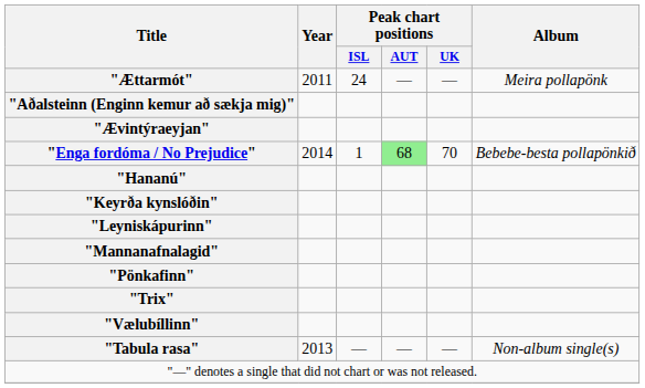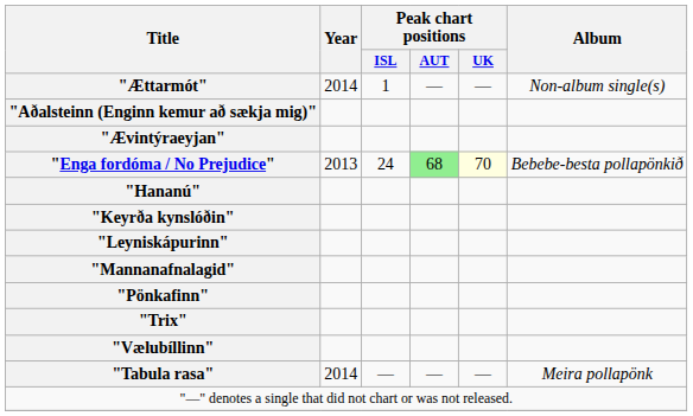 <table class="wikitable plainrowheaders" style="text-align:center;">
 <tr>
 <th scope="col" rowspan="2">Title</th>
 <th scope="col" rowspan="2">Year</th>
 <th scope="col" colspan="3">Peak chart positions</th>
 <th scope="col" rowspan="2">Album</th>
 </tr>
 <tr>
 <th scope="col" style="width:3em;font-size:85%;"><a href='#'>ISL</a></th>
 <th scope="col" style="width:3em;font-size:85%;"><a href='#'>AUT</a><br></th>
 <th scope="col" style="width:3em;font-size:85%;"><a href='#'>UK</a><br></th>
 </tr>
 <tr>
 <th scope="row">"Ættarmót"</th>
-<td>2011</td>
-<td>24</td>
+<td>2014</td>
+<td>1</td>
 <td>—</td>
 <td>—</td>
-<td><em>Meira pollapönk</em></td>
+<td><em>Non-album single(s)</em></td>
 </tr>
 <tr>
 <th scope="row">"Aðalsteinn (Enginn kemur að sækja mig)"</th>
 <td></td>
 <td></td>
 <td></td>
 <td></td>
 <td></td>
 </tr>
 <tr>
 <th scope="row">"Ævintýraeyjan"</th>
 <td></td>
 <td></td>
 <td></td>
 <td></td>
 <td></td>
 </tr>
 <tr>
 <th scope="row">"<a href='#'>Enga fordóma / No Prejudice</a>"</th>
-<td>2014</td>
-<td>1</td>
+<td>2013</td>
+<td>24</td>
 <td style="background: lightgreen;">68</td>
-<td>70</td>
+<td style="background: lightyellow;">70</td>
 <td><em>Bebebe-besta pollapönkið</em></td>
 </tr>
 <tr>
 <th scope="row">"Hananú"</th>
 <td></td>
 <td></td>
 <td></td>
 <td></td>
 <td></td>
 </tr>
 <tr>
 <th scope="row">"Keyrða kynslóðin"</th>
 <td></td>
 <td></td>
 <td></td>
 <td></td>
 <td></td>
 </tr>
 <tr>
 <th scope="row">"Leyniskápurinn"</th>
 <td></td>
 <td></td>
 <td></td>
 <td></td>
 <td></td>
 </tr>
 <tr>
 <th scope="row">"Mannanafnalagid"</th>
 <td></td>
 <td></td>
 <td></td>
 <td></td>
 <td></td>
 </tr>
 <tr>
 <th scope="row">"Pönkafinn"</th>
 <td></td>
 <td></td>
 <td></td>
 <td></td>
 <td></td>
 </tr>
 <tr>
 <th scope="row">"Trix"</th>
 <td></td>
 <td></td>
 <td></td>
 <td></td>
 <td></td>
 </tr>
 <tr>
 <th scope="row">"Vælubíllinn"</th>
 <td></td>
 <td></td>
 <td></td>
 <td></td>
 <td></td>
 </tr>
 <tr>
 <th scope="row">"Tabula rasa"</th>
-<td>2013</td>
+<td>2014</td>
 <td>—</td>
 <td>—</td>
 <td>—</td>
-<td><em>Non-album single(s)</em></td>
+<td><em>Meira pollapönk</em></td>
 </tr>
 <tr>
 <td colspan="18" style="font-size:85%">"—" denotes a single that did not chart or was not released.</td>
 </tr>
 <tr>
 </tr>
 </table>
